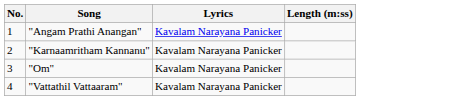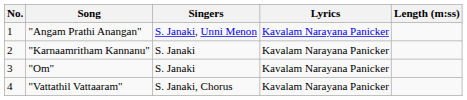 <table class="wikitable" style="font-size:95%;">
 <tr>
 <th>No.</th>
 <th>Song</th>
+<th>Singers</th>
 <th>Lyrics</th>
 <th>Length (m:ss)</th>
 </tr>
 <tr>
 <td>1</td>
 <td>"Angam Prathi Anangan"</td>
+<td><a href='#'>S. Janaki</a>, <a href='#'>Unni Menon</a></td>
 <td><a href='#'>Kavalam Narayana Panicker</a></td>
 <td></td>
 </tr>
 <tr>
 <td>2</td>
 <td>"Karnaamritham Kannanu"</td>
+<td>S. Janaki</td>
 <td>Kavalam Narayana Panicker</td>
 <td></td>
 </tr>
 <tr>
 <td>3</td>
 <td>"Om"</td>
+<td>S. Janaki</td>
 <td>Kavalam Narayana Panicker</td>
 <td></td>
 </tr>
 <tr>
 <td>4</td>
 <td>"Vattathil Vattaaram"</td>
+<td>S. Janaki, Chorus</td>
 <td>Kavalam Narayana Panicker</td>
 <td></td>
 </tr>
 </table>
